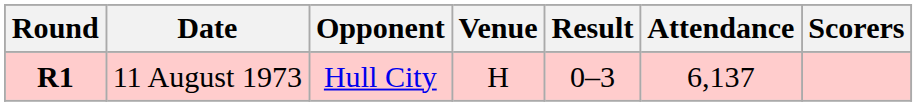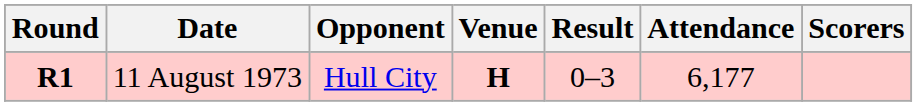 <table class="wikitable" style="font-size:100%; text-align:center">
 <tr>
 <th>Round</th>
 <th>Date</th>
 <th>Opponent</th>
 <th>Venue</th>
 <th>Result</th>
 <th>Attendance</th>
 <th>Scorers</th>
 </tr>
 <tr style="background-color: #FFCCCC;">
 <td><strong>R1</strong></td>
 <td>11 August 1973</td>
 <td><a href='#'>Hull City</a></td>
-<td>H</td>
+<td><strong>H</strong></td>
 <td>0–3</td>
-<td>6,137</td>
+<td>6,177</td>
 <td></td>
 </tr>
 </table>
